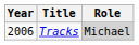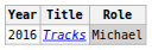 <table class="wikitable">
 <tr>
 <th>Year</th>
 <th>Title</th>
 <th>Role</th>
 </tr>
 <tr>
-<td>2006</td>
+<td>2016</td>
 <td><em><a href='#'>Tracks</a></em></td>
 <td style="background: lightgrey;">Michael</td>
 </tr>
 </table>
